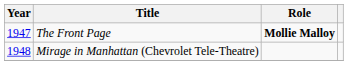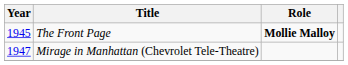 <table class="wikitable">
 <tr>
 <th>Year</th>
 <th>Title</th>
 <th>Role</th>
 <th></th>
 </tr>
 <tr>
-<td><a href='#'>1947</a></td>
+<td><a href='#'>1945</a></td>
 <td><em>The Front Page</em></td>
 <td><strong>Mollie Malloy</strong></td>
 <td></td>
 </tr>
 <tr>
-<td><a href='#'>1948</a></td>
+<td><a href='#'>1947</a></td>
 <td><em>Mirage in Manhattan</em> (Chevrolet Tele-Theatre)</td>
 <td></td>
 <td></td>
 </tr>
 <tr>
 </tr>
 </table>
